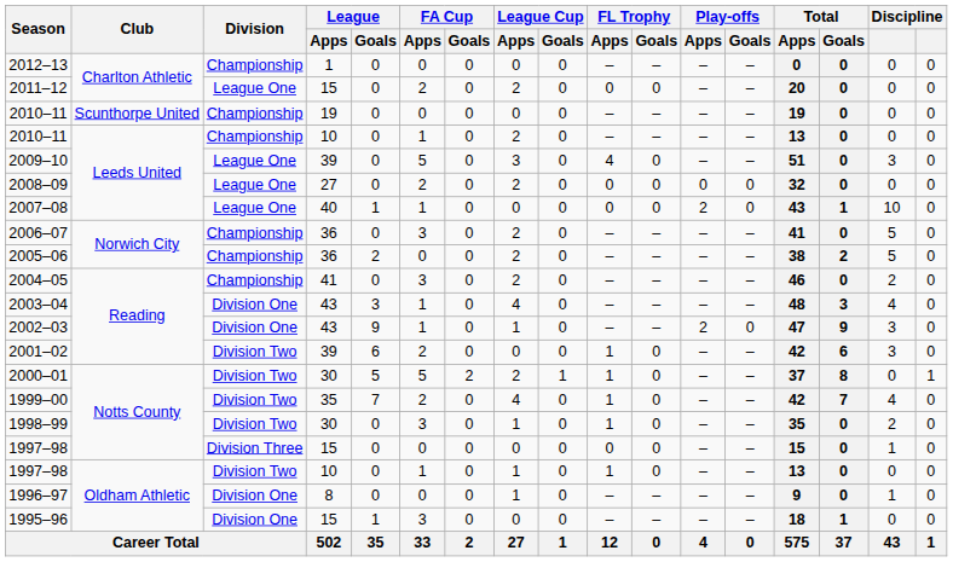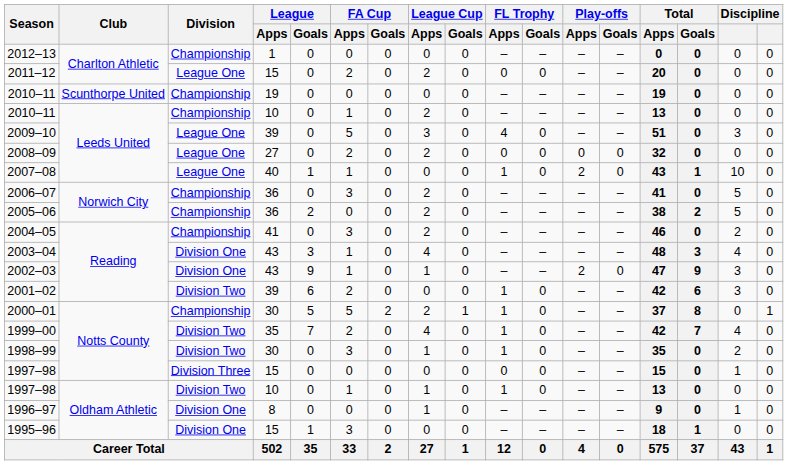 <table class="wikitable" style="text-align: center;">
 <tr>
 <th rowspan="2">Season</th>
 <th rowspan="2">Club</th>
 <th rowspan="2">Division</th>
 <th colspan="2"><a href='#'>League</a></th>
 <th colspan="2"><a href='#'>FA Cup</a></th>
 <th colspan="2"><a href='#'>League Cup</a></th>
 <th colspan="2"><a href='#'>FL Trophy</a></th>
 <th colspan="2"><a href='#'>Play-offs</a></th>
 <th colspan="2">Total</th>
 <th colspan="2">Discipline</th>
 </tr>
 <tr>
 <th>Apps</th>
 <th>Goals</th>
 <th>Apps</th>
 <th>Goals</th>
 <th>Apps</th>
 <th>Goals</th>
 <th>Apps</th>
 <th>Goals</th>
 <th>Apps</th>
 <th>Goals</th>
 <th>Apps</th>
 <th>Goals</th>
 <th></th>
 <th></th>
 </tr>
 <tr>
 <td>2012–13</td>
 <td rowspan=2><a href='#'>Charlton Athletic</a></td>
 <td><a href='#'>Championship</a></td>
 <td>1</td>
 <td>0</td>
 <td>0</td>
 <td>0</td>
 <td>0</td>
 <td>0</td>
 <td>–</td>
 <td>–</td>
 <td>–</td>
 <td>–</td>
 <th>0</th>
 <th>0</th>
 <td>0</td>
 <td>0</td>
 </tr>
 <tr>
 <td>2011–12</td>
 <td><a href='#'>League One</a></td>
 <td>15</td>
 <td>0</td>
 <td>2</td>
 <td>0</td>
 <td>2</td>
 <td>0</td>
 <td>0</td>
 <td>0</td>
 <td>–</td>
 <td>–</td>
 <th>20</th>
 <th>0</th>
 <td>0</td>
 <td>0</td>
 </tr>
 <tr>
 <td>2010–11</td>
 <td rowspan=1><a href='#'>Scunthorpe United</a></td>
 <td><a href='#'>Championship</a></td>
 <td>19</td>
 <td>0</td>
 <td>0</td>
 <td>0</td>
 <td>0</td>
 <td>0</td>
 <td>–</td>
 <td>–</td>
 <td>–</td>
 <td>–</td>
 <th>19</th>
 <th>0</th>
 <td>0</td>
 <td>0</td>
 </tr>
 <tr>
 <td>2010–11</td>
 <td rowspan=4><a href='#'>Leeds United</a></td>
 <td><a href='#'>Championship</a></td>
 <td>10</td>
 <td>0</td>
 <td>1</td>
 <td>0</td>
 <td>2</td>
 <td>0</td>
 <td>–</td>
 <td>–</td>
 <td>–</td>
 <td>–</td>
 <th>13</th>
 <th>0</th>
 <td>0</td>
 <td>0</td>
 </tr>
 <tr>
 <td>2009–10</td>
 <td><a href='#'>League One</a></td>
 <td>39</td>
 <td>0</td>
 <td>5</td>
 <td>0</td>
 <td>3</td>
 <td>0</td>
 <td>4</td>
 <td>0</td>
 <td>–</td>
 <td>–</td>
 <th>51</th>
 <th>0</th>
 <td>3</td>
 <td>0</td>
 </tr>
 <tr>
 <td>2008–09</td>
 <td><a href='#'>League One</a></td>
 <td>27</td>
 <td>0</td>
 <td>2</td>
 <td>0</td>
 <td>2</td>
 <td>0</td>
 <td>0</td>
 <td>0</td>
 <td>0</td>
 <td>0</td>
 <th>32</th>
 <th>0</th>
 <td>0</td>
 <td>0</td>
 </tr>
 <tr>
 <td>2007–08</td>
 <td><a href='#'>League One</a></td>
 <td>40</td>
 <td>1</td>
 <td>1</td>
 <td>0</td>
 <td>0</td>
 <td>0</td>
-<td>0</td>
+<td>1</td>
 <td>0</td>
 <td>2</td>
 <td>0</td>
 <th>43</th>
 <th>1</th>
 <td>10</td>
 <td>0</td>
 </tr>
 <tr>
 <td>2006–07</td>
 <td rowspan=2><a href='#'>Norwich City</a></td>
 <td><a href='#'>Championship</a></td>
 <td>36</td>
 <td>0</td>
 <td>3</td>
 <td>0</td>
 <td>2</td>
 <td>0</td>
 <td>–</td>
 <td>–</td>
 <td>–</td>
 <td>–</td>
 <th>41</th>
 <th>0</th>
 <td>5</td>
 <td>0</td>
 </tr>
 <tr>
 <td>2005–06</td>
 <td><a href='#'>Championship</a></td>
 <td>36</td>
 <td>2</td>
 <td>0</td>
 <td>0</td>
 <td>2</td>
 <td>0</td>
 <td>–</td>
 <td>–</td>
 <td>–</td>
 <td>–</td>
 <th>38</th>
 <th>2</th>
 <td>5</td>
 <td>0</td>
 </tr>
 <tr>
 <td>2004–05</td>
 <td rowspan=4><a href='#'>Reading</a></td>
 <td><a href='#'>Championship</a></td>
 <td>41</td>
 <td>0</td>
 <td>3</td>
 <td>0</td>
 <td>2</td>
 <td>0</td>
 <td>–</td>
 <td>–</td>
 <td>–</td>
 <td>–</td>
 <th>46</th>
 <th>0</th>
 <td>2</td>
 <td>0</td>
 </tr>
 <tr>
 <td>2003–04</td>
 <td><a href='#'>Division One</a></td>
 <td>43</td>
 <td>3</td>
 <td>1</td>
 <td>0</td>
 <td>4</td>
 <td>0</td>
 <td>–</td>
 <td>–</td>
 <td>–</td>
 <td>–</td>
 <th>48</th>
 <th>3</th>
 <td>4</td>
 <td>0</td>
 </tr>
 <tr>
 <td>2002–03</td>
 <td><a href='#'>Division One</a></td>
 <td>43</td>
 <td>9</td>
 <td>1</td>
 <td>0</td>
 <td>1</td>
 <td>0</td>
 <td>–</td>
 <td>–</td>
 <td>2</td>
 <td>0</td>
 <th>47</th>
 <th>9</th>
 <td>3</td>
 <td>0</td>
 </tr>
 <tr>
 <td>2001–02</td>
 <td><a href='#'>Division Two</a></td>
 <td>39</td>
 <td>6</td>
 <td>2</td>
 <td>0</td>
 <td>0</td>
 <td>0</td>
 <td>1</td>
 <td>0</td>
 <td>–</td>
 <td>–</td>
 <th>42</th>
 <th>6</th>
 <td>3</td>
 <td>0</td>
 </tr>
 <tr>
 <td>2000–01</td>
 <td rowspan=4><a href='#'>Notts County</a></td>
-<td><a href='#'>Division Two</a></td>
+<td><a href='#'>Championship</a></td>
 <td>30</td>
 <td>5</td>
 <td>5</td>
 <td>2</td>
 <td>2</td>
 <td>1</td>
 <td>1</td>
 <td>0</td>
 <td>–</td>
 <td>–</td>
 <th>37</th>
 <th>8</th>
 <td>0</td>
 <td>1</td>
 </tr>
 <tr>
 <td>1999–00</td>
 <td><a href='#'>Division Two</a></td>
 <td>35</td>
 <td>7</td>
 <td>2</td>
 <td>0</td>
 <td>4</td>
 <td>0</td>
 <td>1</td>
 <td>0</td>
 <td>–</td>
 <td>–</td>
 <th>42</th>
 <th>7</th>
 <td>4</td>
 <td>0</td>
 </tr>
 <tr>
 <td>1998–99</td>
 <td><a href='#'>Division Two</a></td>
 <td>30</td>
 <td>0</td>
 <td>3</td>
 <td>0</td>
 <td>1</td>
 <td>0</td>
 <td>1</td>
 <td>0</td>
 <td>–</td>
 <td>–</td>
 <th>35</th>
 <th>0</th>
 <td>2</td>
 <td>0</td>
 </tr>
 <tr>
 <td>1997–98</td>
 <td><a href='#'>Division Three</a></td>
 <td>15</td>
 <td>0</td>
 <td>0</td>
 <td>0</td>
 <td>0</td>
 <td>0</td>
 <td>0</td>
 <td>0</td>
 <td>–</td>
 <td>–</td>
 <th>15</th>
 <th>0</th>
 <td>1</td>
 <td>0</td>
 </tr>
 <tr>
 <td>1997–98</td>
 <td rowspan=3><a href='#'>Oldham Athletic</a></td>
 <td><a href='#'>Division Two</a></td>
 <td>10</td>
 <td>0</td>
 <td>1</td>
 <td>0</td>
 <td>1</td>
 <td>0</td>
 <td>1</td>
 <td>0</td>
 <td>–</td>
 <td>–</td>
 <th>13</th>
 <th>0</th>
 <td>0</td>
 <td>0</td>
 </tr>
 <tr>
 <td>1996–97</td>
 <td><a href='#'>Division One</a></td>
 <td>8</td>
 <td>0</td>
 <td>0</td>
 <td>0</td>
 <td>1</td>
 <td>0</td>
 <td>–</td>
 <td>–</td>
 <td>–</td>
 <td>–</td>
 <th>9</th>
 <th>0</th>
 <td>1</td>
 <td>0</td>
 </tr>
 <tr>
 <td>1995–96</td>
 <td><a href='#'>Division One</a></td>
 <td>15</td>
 <td>1</td>
 <td>3</td>
 <td>0</td>
 <td>0</td>
 <td>0</td>
 <td>–</td>
 <td>–</td>
 <td>–</td>
 <td>–</td>
 <th>18</th>
 <th>1</th>
 <td>0</td>
 <td>0</td>
 </tr>
 <tr>
 <th colspan=3>Career Total</th>
 <th>502</th>
 <th>35</th>
 <th>33</th>
 <th>2</th>
 <th>27</th>
 <th>1</th>
 <th>12</th>
 <th>0</th>
 <th>4</th>
 <th>0</th>
 <th>575</th>
 <th>37</th>
 <th>43</th>
 <th>1</th>
 </tr>
 </table>
